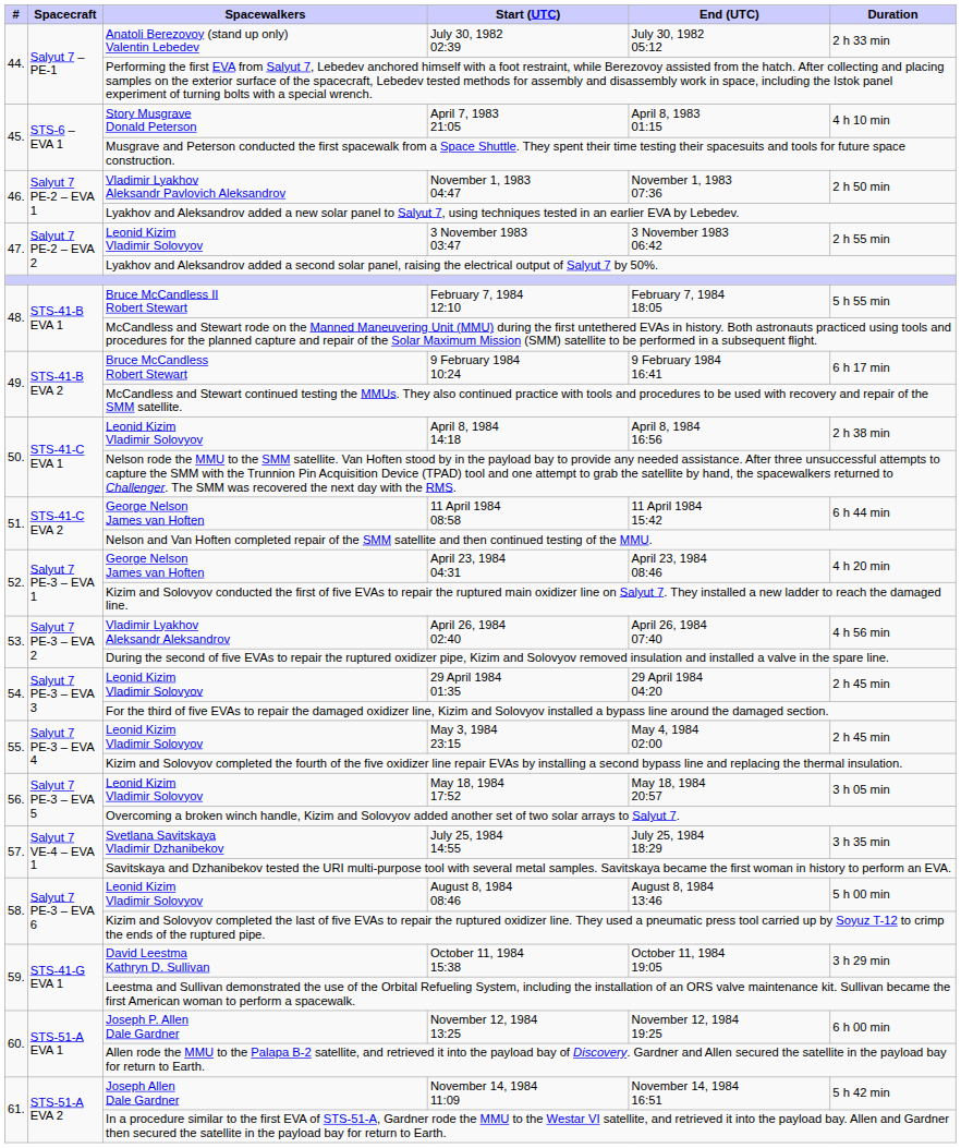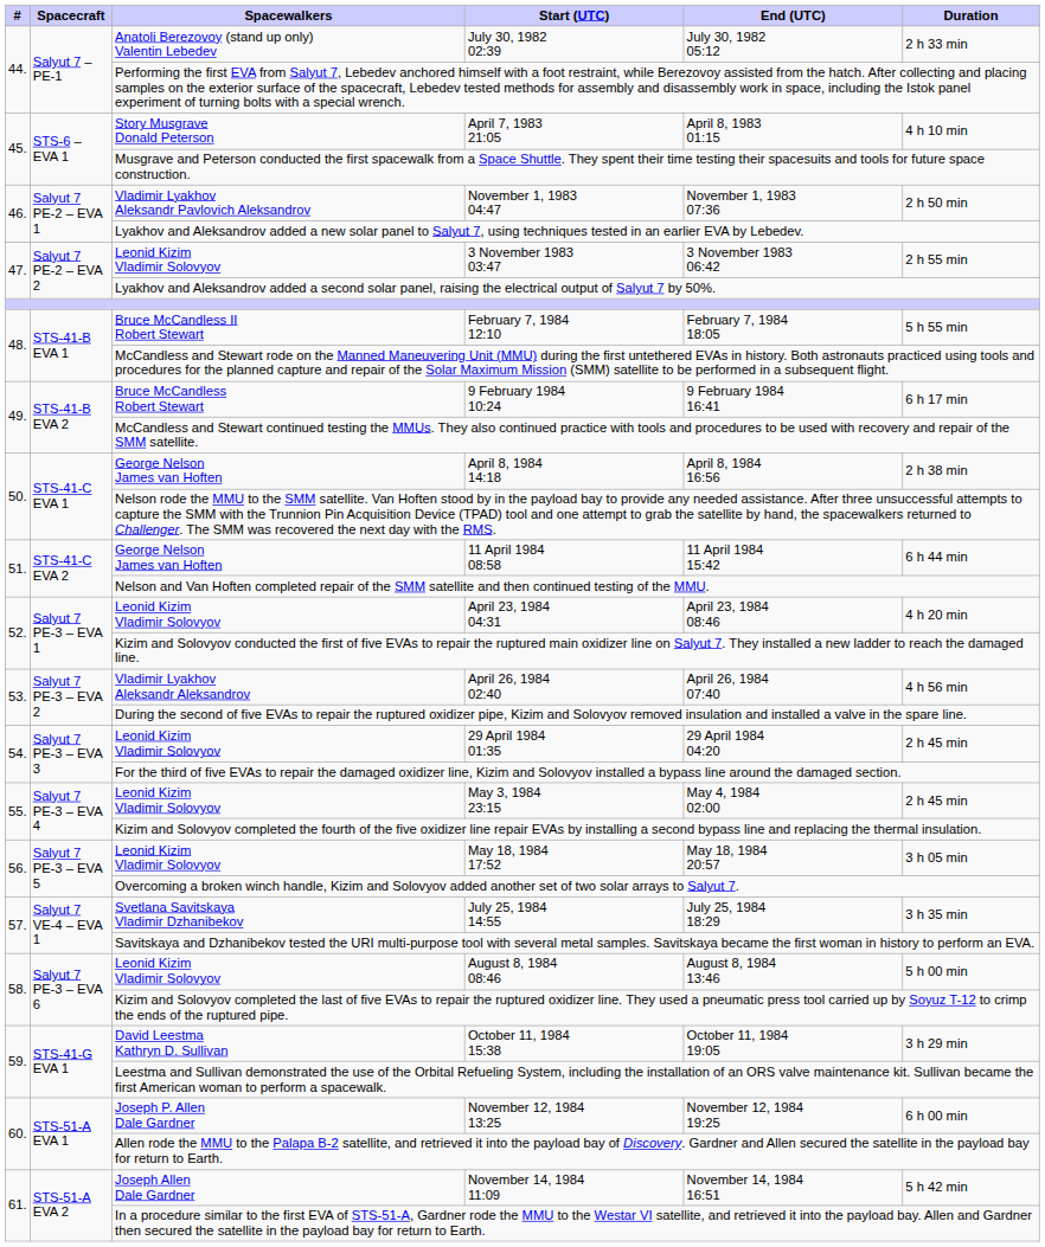 <table class="wikitable sticky-header">
 <tr>
 <th style="background:#ccf;">#</th>
 <th style="background:#ccf;">Spacecraft</th>
 <th style="background:#ccf;">Spacewalkers</th>
 <th style="background:#ccf;">Start (<a href='#'>UTC</a>)</th>
 <th style="background:#ccf;">End (UTC)</th>
 <th style="background:#ccf;">Duration</th>
 </tr>
 <tr>
 <td rowspan=2>44.</td>
 <td rowspan=2><a href='#'>Salyut 7</a> – PE-1</td>
 <td> <a href='#'>Anatoli Berezovoy</a> (stand up only)<br> <a href='#'>Valentin Lebedev</a></td>
 <td>July 30, 1982<br>02:39</td>
 <td>July 30, 1982<br>05:12</td>
 <td>2 h 33 min</td>
 </tr>
 <tr>
 <td colspan=4>Performing the first <a href='#'>EVA</a> from <a href='#'>Salyut 7</a>, Lebedev anchored himself with a foot restraint, while Berezovoy assisted from the hatch. After collecting and placing samples on the exterior surface of the spacecraft, Lebedev tested methods for assembly and disassembly work in space, including the Istok panel experiment of turning bolts with a special wrench.</td>
 </tr>
 <tr>
 <td rowspan=2>45.</td>
 <td rowspan=2><a href='#'>STS-6</a> – EVA 1</td>
 <td> <a href='#'>Story Musgrave</a><br> <a href='#'>Donald Peterson</a></td>
 <td>April 7, 1983<br>21:05</td>
 <td>April 8, 1983<br>01:15</td>
 <td>4 h 10 min</td>
 </tr>
 <tr>
 <td colspan=4>Musgrave and Peterson conducted the first spacewalk from a <a href='#'>Space Shuttle</a>. They spent their time testing their spacesuits and tools for future space construction.</td>
 </tr>
 <tr>
 <td rowspan=2>46.</td>
 <td rowspan=2><a href='#'>Salyut 7</a><br>PE-2 – EVA 1</td>
 <td> <a href='#'>Vladimir Lyakhov</a><br> <a href='#'>Aleksandr Pavlovich Aleksandrov</a></td>
 <td>November 1, 1983<br>04:47</td>
 <td>November 1, 1983<br>07:36</td>
 <td>2 h 50 min</td>
 </tr>
 <tr>
 <td colspan=4>Lyakhov and Aleksandrov added a new solar panel to <a href='#'>Salyut 7</a>, using techniques tested in an earlier EVA by Lebedev.</td>
 </tr>
 <tr>
 <td rowspan=2>47.</td>
 <td rowspan=2><a href='#'>Salyut 7</a><br>PE-2 – EVA 2</td>
 <td> <a href='#'>Leonid Kizim</a><br> <a href='#'>Vladimir Solovyov</a></td>
 <td>3 November 1983<br>03:47</td>
 <td>3 November 1983<br>06:42</td>
 <td>2 h 55 min</td>
 </tr>
 <tr>
 <td colspan=4>Lyakhov and Aleksandrov added a second solar panel, raising the electrical output of <a href='#'>Salyut 7</a> by 50%.</td>
 </tr>
 <tr>
 <td colspan="6"  style="background:#ccf; height:5px;"></td>
 </tr>
 <tr>
 <td rowspan=2>48.</td>
 <td rowspan=2><a href='#'>STS-41-B</a><br>EVA 1</td>
 <td> <a href='#'>Bruce McCandless II</a><br> <a href='#'>Robert Stewart</a></td>
 <td>February 7, 1984<br>12:10</td>
 <td>February 7, 1984<br>18:05</td>
 <td>5 h 55 min</td>
 </tr>
 <tr>
 <td colspan=4>McCandless and Stewart rode on the <a href='#'>Manned Maneuvering Unit (MMU)</a> during the first untethered EVAs in history. Both astronauts practiced using tools and procedures for the planned capture and repair of the <a href='#'>Solar Maximum Mission</a> (SMM) satellite to be performed in a subsequent flight.</td>
 </tr>
 <tr>
 <td rowspan=2>49.</td>
 <td rowspan=2><a href='#'>STS-41-B</a><br>EVA 2</td>
 <td> <a href='#'>Bruce McCandless</a><br> <a href='#'>Robert Stewart</a></td>
 <td>9 February 1984<br>10:24</td>
 <td>9 February 1984<br>16:41</td>
 <td>6 h 17 min</td>
 </tr>
 <tr>
 <td colspan=4>McCandless and Stewart continued testing the <a href='#'>MMUs</a>. They also continued practice with tools and procedures to be used with recovery and repair of the <a href='#'>SMM</a> satellite.</td>
 </tr>
 <tr>
 <td rowspan=2>50.</td>
 <td rowspan=2><a href='#'>STS-41-C</a><br>EVA 1</td>
-<td> <a href='#'>Leonid Kizim</a><br> <a href='#'>Vladimir Solovyov</a></td>
+<td> <a href='#'>George Nelson</a><br> <a href='#'>James van Hoften</a></td>
 <td>April 8, 1984<br>14:18</td>
 <td>April 8, 1984<br>16:56</td>
 <td>2 h 38 min</td>
 </tr>
 <tr>
 <td colspan=4>Nelson rode the <a href='#'>MMU</a> to the <a href='#'>SMM</a> satellite. Van Hoften stood by in the payload bay to provide any needed assistance. After three unsuccessful attempts to capture the SMM with the Trunnion Pin Acquisition Device (TPAD) tool and one attempt to grab the satellite by hand, the spacewalkers returned to <a href='#'><em>Challenger</em></a>. The SMM was recovered the next day with the <a href='#'>RMS</a>.</td>
 </tr>
 <tr>
 <td rowspan=2>51.</td>
 <td rowspan=2><a href='#'>STS-41-C</a><br>EVA 2</td>
 <td> <a href='#'>George Nelson</a><br> <a href='#'>James van Hoften</a></td>
 <td>11 April 1984<br>08:58</td>
 <td>11 April 1984<br>15:42</td>
 <td>6 h 44 min</td>
 </tr>
 <tr>
 <td colspan=4>Nelson and Van Hoften completed repair of the <a href='#'>SMM</a> satellite and then continued testing of the <a href='#'>MMU</a>.</td>
 </tr>
 <tr>
 <td rowspan=2>52.</td>
 <td rowspan=2><a href='#'>Salyut 7</a><br>PE-3 – EVA 1</td>
-<td> <a href='#'>George Nelson</a><br> <a href='#'>James van Hoften</a></td>
+<td> <a href='#'>Leonid Kizim</a><br> <a href='#'>Vladimir Solovyov</a></td>
 <td>April 23, 1984<br>04:31</td>
 <td>April 23, 1984<br>08:46</td>
 <td>4 h 20 min</td>
 </tr>
 <tr>
 <td colspan=4>Kizim and Solovyov conducted the first of five EVAs to repair the ruptured main oxidizer line on <a href='#'>Salyut 7</a>. They installed a new ladder to reach the damaged line.</td>
 </tr>
 <tr>
 <td rowspan=2>53.</td>
 <td rowspan=2><a href='#'>Salyut 7</a><br>PE-3 – EVA 2</td>
 <td> <a href='#'>Vladimir Lyakhov</a><br> <a href='#'>Aleksandr Aleksandrov</a></td>
 <td>April 26, 1984<br>02:40</td>
 <td>April 26, 1984<br>07:40</td>
 <td>4 h 56 min</td>
 </tr>
 <tr>
 <td colspan=4>During the second of five EVAs to repair the ruptured oxidizer pipe, Kizim and Solovyov removed insulation and installed a valve in the spare line.</td>
 </tr>
 <tr>
 <td rowspan=2>54.</td>
 <td rowspan=2><a href='#'>Salyut 7</a><br>PE-3 – EVA 3</td>
 <td> <a href='#'>Leonid Kizim</a><br> <a href='#'>Vladimir Solovyov</a></td>
 <td>29 April 1984<br>01:35</td>
 <td>29 April 1984<br>04:20</td>
 <td>2 h 45 min</td>
 </tr>
 <tr>
 <td colspan=4>For the third of five EVAs to repair the damaged oxidizer line, Kizim and Solovyov installed a bypass line around the damaged section.</td>
 </tr>
 <tr>
 <td rowspan=2>55.</td>
 <td rowspan=2><a href='#'>Salyut 7</a><br>PE-3 – EVA 4</td>
 <td> <a href='#'>Leonid Kizim</a><br> <a href='#'>Vladimir Solovyov</a></td>
 <td>May 3, 1984<br>23:15</td>
 <td>May 4, 1984<br>02:00</td>
 <td>2 h 45 min</td>
 </tr>
 <tr>
 <td colspan=4>Kizim and Solovyov completed the fourth of the five oxidizer line repair EVAs by installing a second bypass line and replacing the thermal insulation.</td>
 </tr>
 <tr>
 <td rowspan=2>56.</td>
 <td rowspan=2><a href='#'>Salyut 7</a><br>PE-3 – EVA 5</td>
 <td> <a href='#'>Leonid Kizim</a><br> <a href='#'>Vladimir Solovyov</a></td>
 <td>May 18, 1984<br>17:52</td>
 <td>May 18, 1984<br>20:57</td>
 <td>3 h 05 min</td>
 </tr>
 <tr>
 <td colspan=4>Overcoming a broken winch handle, Kizim and Solovyov added another set of two solar arrays to <a href='#'>Salyut 7</a>.</td>
 </tr>
 <tr>
 <td rowspan=2>57.</td>
 <td rowspan=2><a href='#'>Salyut 7</a><br>VE-4 – EVA 1</td>
 <td> <a href='#'>Svetlana Savitskaya</a><br> <a href='#'>Vladimir Dzhanibekov</a></td>
 <td>July 25, 1984<br>14:55</td>
 <td>July 25, 1984<br>18:29</td>
 <td>3 h 35 min</td>
 </tr>
 <tr>
 <td colspan=4>Savitskaya and Dzhanibekov tested the URI multi-purpose tool with several metal samples. Savitskaya became the first woman in history to perform an EVA.</td>
 </tr>
 <tr>
 <td rowspan=2>58.</td>
 <td rowspan=2><a href='#'>Salyut 7</a><br>PE-3 – EVA 6</td>
 <td> <a href='#'>Leonid Kizim</a><br> <a href='#'>Vladimir Solovyov</a></td>
 <td>August 8, 1984<br>08:46</td>
 <td>August 8, 1984<br>13:46</td>
 <td>5 h 00 min</td>
 </tr>
 <tr>
 <td colspan=4>Kizim and Solovyov completed the last of five EVAs to repair the ruptured oxidizer line. They used a pneumatic press tool carried up by <a href='#'>Soyuz T-12</a> to crimp the ends of the ruptured pipe.</td>
 </tr>
 <tr>
 <td rowspan=2>59.</td>
 <td rowspan=2><a href='#'>STS-41-G</a><br>EVA 1</td>
 <td> <a href='#'>David Leestma</a><br> <a href='#'>Kathryn D. Sullivan</a></td>
 <td>October 11, 1984<br>15:38</td>
 <td>October 11, 1984<br>19:05</td>
 <td>3 h 29 min</td>
 </tr>
 <tr>
 <td colspan=4>Leestma and Sullivan demonstrated the use of the Orbital Refueling System, including the installation of an ORS valve maintenance kit. Sullivan became the first American woman to perform a spacewalk.</td>
 </tr>
 <tr>
 <td rowspan=2>60.</td>
 <td rowspan=2><a href='#'>STS-51-A</a><br>EVA 1</td>
 <td> <a href='#'>Joseph P. Allen</a><br> <a href='#'>Dale Gardner</a></td>
 <td>November 12, 1984<br>13:25</td>
 <td>November 12, 1984<br>19:25</td>
 <td>6 h 00 min</td>
 </tr>
 <tr>
 <td colspan=4>Allen rode the <a href='#'>MMU</a> to the <a href='#'>Palapa B-2</a> satellite, and retrieved it into the payload bay of <a href='#'><em>Discovery</em></a>. Gardner and Allen secured the satellite in the payload bay for return to Earth.</td>
 </tr>
 <tr>
 <td rowspan=2>61.</td>
 <td rowspan=2><a href='#'>STS-51-A</a><br>EVA 2</td>
 <td> <a href='#'>Joseph Allen</a><br> <a href='#'>Dale Gardner</a></td>
 <td>November 14, 1984<br> 11:09</td>
 <td>November 14, 1984<br> 16:51</td>
 <td>5 h 42 min</td>
 </tr>
 <tr>
 <td colspan=4>In a procedure similar to the first EVA of <a href='#'>STS-51-A</a>, Gardner rode the <a href='#'>MMU</a> to the <a href='#'>Westar VI</a> satellite, and retrieved it into the payload bay. Allen and Gardner then secured the satellite in the payload bay for return to Earth.</td>
 </tr>
 </table>
